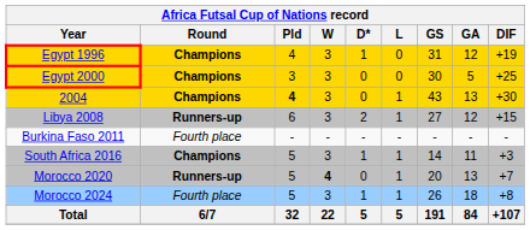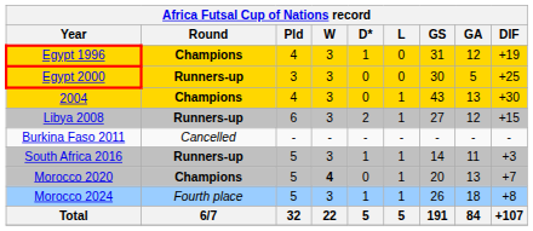 <table class="wikitable" style="text-align: center;font-size:90%;">
 <tr>
 <th colspan=9><a href='#'>Africa Futsal Cup of Nations</a> record</th>
 </tr>
 <tr>
 <th width=150>Year</th>
 <th width=150>Round</th>
 <th width=35>Pld</th>
 <th width=35>W</th>
 <th width=35>D*</th>
 <th width=35>L</th>
 <th width=35>GS</th>
 <th width=35>GA</th>
 <th width=35>DIF</th>
 </tr>
 <tr bgcolor=gold>
 <td style="border: 3px solid red"><a href='#'>Egypt 1996</a></td>
 <td><strong>Champions</strong></td>
 <td>4</td>
 <td>3</td>
 <td>1</td>
 <td>0</td>
 <td>31</td>
 <td>12</td>
 <td>+19</td>
 </tr>
 <tr bgcolor=gold>
 <td style="border: 3px solid red"><a href='#'>Egypt 2000</a></td>
-<td><strong>Champions</strong></td>
+<td><strong>Runners-up</strong></td>
 <td>3</td>
 <td>3</td>
 <td>0</td>
 <td>0</td>
 <td>30</td>
 <td>5</td>
 <td>+25</td>
 </tr>
 <tr bgcolor=gold>
 <td><a href='#'>2004</a></td>
 <td><strong>Champions</strong></td>
-<td><strong>4</strong></td>
+<td>4</td>
 <td>3</td>
 <td>0</td>
 <td>1</td>
 <td>43</td>
 <td>13</td>
 <td>+30</td>
 </tr>
 <tr bgcolor=silver>
 <td><a href='#'>Libya 2008</a></td>
 <td><strong>Runners-up</strong></td>
 <td>6</td>
 <td>3</td>
 <td>2</td>
 <td>1</td>
 <td>27</td>
 <td>12</td>
 <td>+15</td>
 </tr>
 <tr>
 <td><a href='#'>Burkina Faso 2011</a></td>
-<td><em>Fourth place</em></td>
+<td><em>Cancelled</em></td>
 <td>-</td>
 <td>-</td>
 <td>-</td>
 <td>-</td>
 <td>-</td>
 <td>-</td>
 <td>-</td>
 </tr>
 <tr bgcolor=silver>
 <td><a href='#'>South Africa 2016</a></td>
-<td><strong>Champions</strong></td>
+<td><strong>Runners-up</strong></td>
 <td>5</td>
 <td>3</td>
 <td>1</td>
 <td>1</td>
 <td>14</td>
 <td>11</td>
 <td>+3</td>
 </tr>
 <tr bgcolor=silver>
 <td><a href='#'>Morocco 2020</a></td>
-<td><strong>Runners-up</strong></td>
+<td><strong>Champions</strong></td>
 <td>5</td>
 <td><strong>4</strong></td>
 <td>0</td>
 <td>1</td>
 <td>20</td>
 <td>13</td>
 <td>+7</td>
 </tr>
 <tr bgcolor=#9acdff>
 <td><a href='#'>Morocco 2024</a></td>
 <td><em>Fourth place</em></td>
 <td>5</td>
 <td>3</td>
 <td>1</td>
 <td>1</td>
 <td>26</td>
 <td>18</td>
 <td>+8</td>
 </tr>
 <tr>
 <th><strong>Total</strong></th>
 <th>6/7</th>
 <th>32</th>
 <th>22</th>
 <th>5</th>
 <th>5</th>
 <th>191</th>
 <th>84</th>
 <th>+107</th>
 </tr>
 <tr>
 </tr>
 </table>
